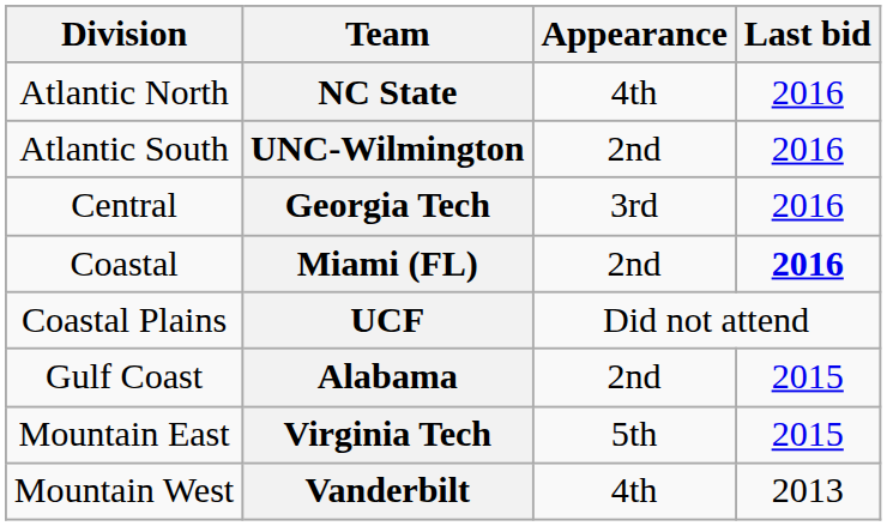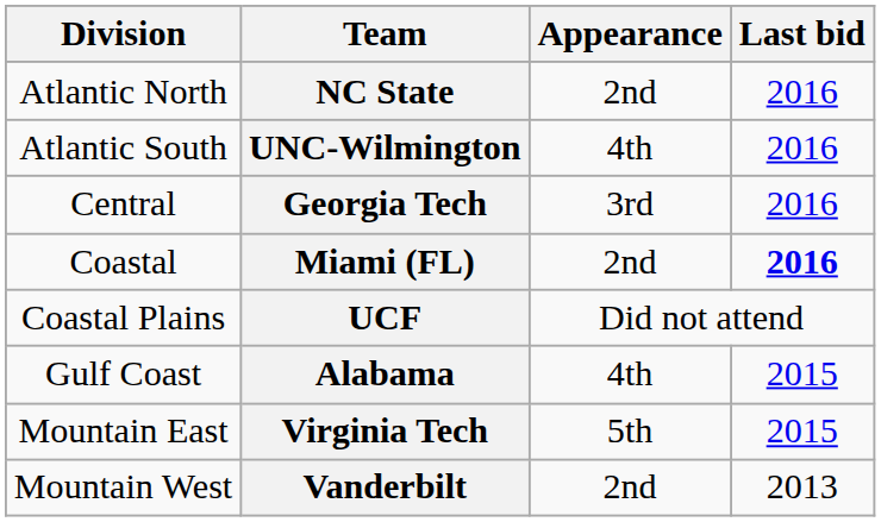 <table class="wikitable sortable" style="text-align:center">
 <tr>
 <th>Division</th>
 <th>Team</th>
 <th>Appearance</th>
 <th>Last bid</th>
 </tr>
 <tr>
 <td>Atlantic North</td>
 <th>NC State</th>
-<td>4th</td>
+<td>2nd</td>
 <td><a href='#'>2016</a></td>
 </tr>
 <tr>
 <td>Atlantic South</td>
 <th>UNC-Wilmington</th>
-<td>2nd</td>
+<td>4th</td>
 <td><a href='#'>2016</a></td>
 </tr>
 <tr>
 <td>Central</td>
 <th>Georgia Tech</th>
 <td>3rd</td>
 <td><a href='#'>2016</a></td>
 </tr>
 <tr>
 <td>Coastal</td>
 <th>Miami (FL)</th>
 <td>2nd</td>
 <td><strong><a href='#'>2016</a></strong></td>
 </tr>
 <tr>
 <td>Coastal Plains</td>
 <th>UCF</th>
 <td colspan="2">Did not attend</td>
 </tr>
 <tr>
 <td>Gulf Coast</td>
 <th>Alabama</th>
-<td>2nd</td>
+<td>4th</td>
 <td><a href='#'>2015</a></td>
 </tr>
 <tr>
 <td>Mountain East</td>
 <th>Virginia Tech</th>
 <td>5th</td>
 <td><a href='#'>2015</a></td>
 </tr>
 <tr>
 <td>Mountain West</td>
 <th>Vanderbilt</th>
-<td>4th</td>
+<td>2nd</td>
 <td>2013</td>
 </tr>
 </table>
